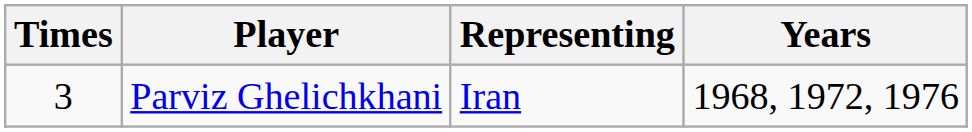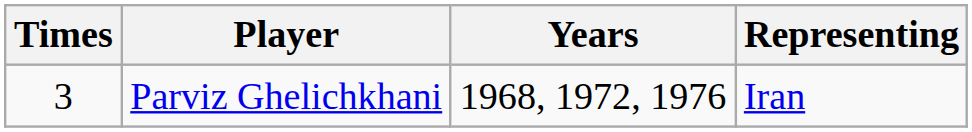 <table class=wikitable>
 <tr>
 <th>Times</th>
 <th>Player</th>
+<th>Years</th>
 <th>Representing</th>
-<th>Years</th>
 </tr>
 <tr>
 <td align="center">3</td>
 <td><a href='#'>Parviz Ghelichkhani</a></td>
+<td align="center">1968, 1972, 1976</td>
 <td> <a href='#'>Iran</a></td>
-<td align="center">1968, 1972, 1976</td>
 </tr>
 </table>
